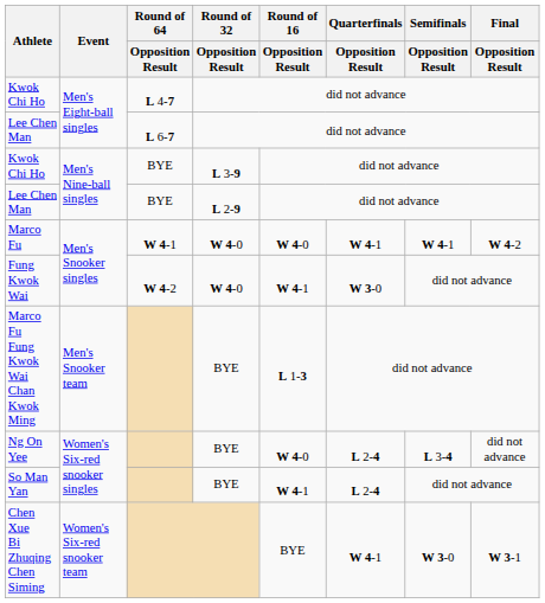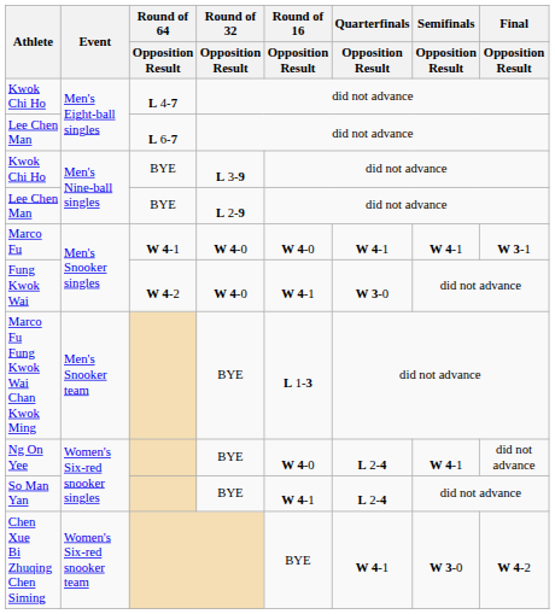 <table class=wikitable style="font-size:90%">
 <tr>
 <th rowspan=2>Athlete</th>
 <th rowspan=2>Event</th>
 <th>Round of 64</th>
 <th>Round of 32</th>
 <th>Round of 16</th>
 <th>Quarterfinals</th>
 <th>Semifinals</th>
 <th>Final</th>
 </tr>
 <tr>
 <th>Opposition<br>Result</th>
 <th>Opposition<br>Result</th>
 <th>Opposition<br>Result</th>
 <th>Opposition<br>Result</th>
 <th>Opposition<br>Result</th>
 <th>Opposition<br>Result</th>
 </tr>
 <tr>
 <td><a href='#'>Kwok Chi Ho</a></td>
 <td rowspan=2><a href='#'>Men's Eight-ball singles</a></td>
 <td align=center><br><strong>L</strong> 4-<strong>7</strong></td>
 <td style="text-align:center;" colspan="7">did not advance</td>
 </tr>
 <tr>
 <td><a href='#'>Lee Chen Man</a></td>
 <td align=center><br><strong>L</strong> 6-<strong>7</strong></td>
 <td style="text-align:center;" colspan="7">did not advance</td>
 </tr>
 <tr>
 <td><a href='#'>Kwok Chi Ho</a></td>
 <td rowspan=2><a href='#'>Men's Nine-ball singles</a></td>
 <td align=center>BYE</td>
 <td align=center><br><strong>L</strong> 3-<strong>9</strong></td>
 <td style="text-align:center;" colspan="7">did not advance</td>
 </tr>
 <tr>
 <td><a href='#'>Lee Chen Man</a></td>
 <td align=center>BYE</td>
 <td align=center><br><strong>L</strong> 2-<strong>9</strong></td>
 <td style="text-align:center;" colspan="7">did not advance</td>
 </tr>
 <tr>
 <td><a href='#'>Marco Fu</a></td>
 <td rowspan=2><a href='#'>Men's Snooker singles</a></td>
 <td align=center><br><strong>W</strong> <strong>4</strong>-1</td>
 <td align=center><br><strong>W</strong> <strong>4</strong>-0</td>
 <td align=center><br><strong>W</strong> <strong>4</strong>-0</td>
 <td align=center><br><strong>W</strong> <strong>4</strong>-1</td>
 <td align=center><br><strong>W</strong> <strong>4</strong>-1</td>
-<td align=center><br><strong>W</strong> <strong>4</strong>-2<br></td>
+<td align=center><br><strong>W</strong> <strong>3</strong>-1<br></td>
 </tr>
 <tr>
 <td><a href='#'>Fung Kwok Wai</a></td>
 <td align=center><br><strong>W</strong> <strong>4</strong>-2</td>
 <td align=center><br><strong>W</strong> <strong>4</strong>-0</td>
 <td align=center><br><strong>W</strong> <strong>4</strong>-1</td>
 <td align=center><br><strong>W</strong> <strong>3</strong>-0</td>
 <td style="text-align:center;" colspan="3">did not advance</td>
 </tr>
 <tr>
 <td><a href='#'>Marco Fu</a><br><a href='#'>Fung Kwok Wai</a><br><a href='#'>Chan Kwok Ming</a></td>
 <td><a href='#'>Men's Snooker team</a></td>
 <td style="background:wheat;"></td>
 <td align=center>BYE</td>
 <td align=center><br><strong>L</strong> 1-<strong>3</strong></td>
 <td style="text-align:center;" colspan="7">did not advance</td>
 </tr>
 <tr>
 <td><a href='#'>Ng On Yee</a></td>
 <td rowspan=2><a href='#'>Women's Six-red snooker singles</a></td>
 <td style="background:wheat;"></td>
 <td align=center>BYE</td>
 <td align=center><br><strong>W</strong> <strong>4</strong>-0</td>
 <td align=center><br><strong>L</strong> 2-<strong>4</strong></td>
-<td align=center><br><strong>L</strong> 3-<strong>4</strong><br></td>
+<td align=center><br><strong>W</strong> <strong>4</strong>-1</td>
 <td style="text-align:center;" colspan="7">did not advance</td>
 </tr>
 <tr>
 <td><a href='#'>So Man Yan</a></td>
 <td style="background:wheat;"></td>
 <td align=center>BYE</td>
 <td align=center><br><strong>W</strong> <strong>4</strong>-1</td>
 <td align=center><br><strong>L</strong> 2-<strong>4</strong></td>
 <td style="text-align:center;" colspan="7">did not advance</td>
 </tr>
 <tr>
 <td><a href='#'>Chen Xue</a><br><a href='#'>Bi Zhuqing</a><br><a href='#'>Chen Siming</a></td>
 <td><a href='#'>Women's Six-red snooker team</a></td>
 <td style="background:wheat;" colspan=2></td>
 <td align=center>BYE</td>
 <td align=center><br><strong>W</strong> <strong>4</strong>-1</td>
 <td align=center><br><strong>W</strong> <strong>3</strong>-0</td>
-<td align=center><br><strong>W</strong> <strong>3</strong>-1<br></td>
+<td align=center><br><strong>W</strong> <strong>4</strong>-2<br></td>
 </tr>
 </table>
